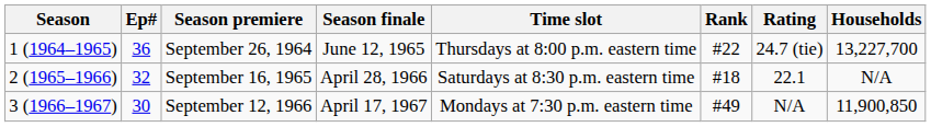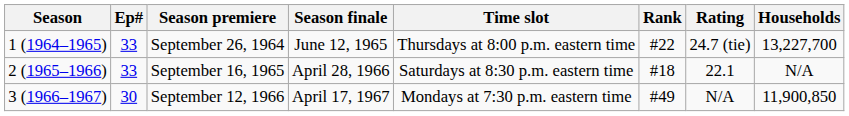 <table class="wikitable" style="text-align:center">
 <tr>
 <th style="text-align:center;">Season</th>
 <th style="text-align:center;">Ep#</th>
 <th style="text-align:center;">Season premiere</th>
 <th style="text-align:center;">Season finale</th>
 <th style="text-align:center;">Time slot</th>
 <th style="text-align:center;">Rank</th>
 <th>Rating</th>
 <th>Households</th>
 </tr>
 <tr>
 <td>1 (<a href='#'>1964–1965</a>)</td>
-<td style="text-align:center;"><a href='#'>36</a></td>
+<td style="text-align:center;"><a href='#'>33</a></td>
 <td>September 26, 1964</td>
 <td>June 12, 1965</td>
 <td>Thursdays at 8:00 p.m. eastern time</td>
 <td style="text-align:center;">#22</td>
 <td>24.7 (tie)</td>
 <td>13,227,700</td>
 </tr>
 <tr>
 <td>2 (<a href='#'>1965–1966</a>)</td>
-<td style="text-align:center;"><a href='#'>32</a></td>
+<td style="text-align:center;"><a href='#'>33</a></td>
 <td>September 16, 1965</td>
 <td>April 28, 1966</td>
 <td>Saturdays at 8:30 p.m. eastern time</td>
 <td style="text-align:center;">#18</td>
 <td>22.1</td>
 <td style="text-align:center;">N/A</td>
 </tr>
 <tr>
 <td>3 (<a href='#'>1966–1967</a>)</td>
 <td style="text-align:center;"><a href='#'>30</a></td>
 <td>September 12, 1966</td>
 <td>April 17, 1967</td>
 <td>Mondays at 7:30 p.m. eastern time</td>
 <td style="text-align:center;">#49</td>
 <td>N/A</td>
 <td>11,900,850</td>
 </tr>
 </table>
